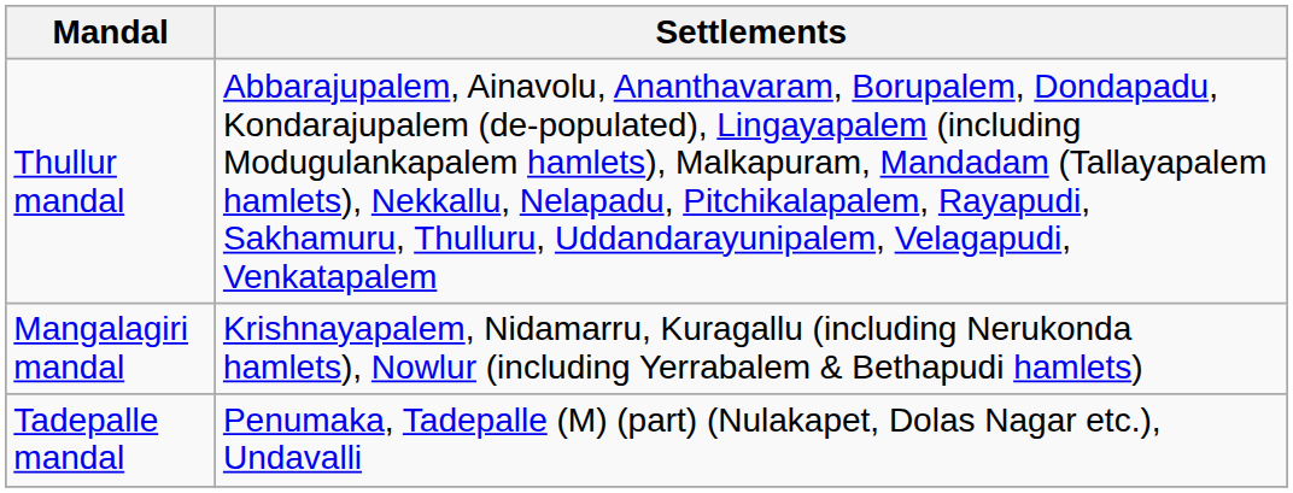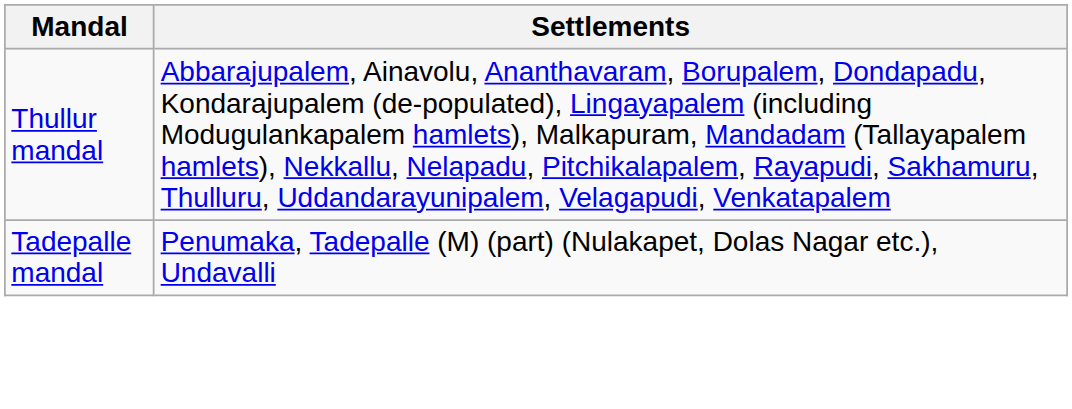 <table class="wikitable">
 <tr>
 <th>Mandal</th>
 <th>Settlements</th>
 </tr>
 <tr>
 <td><a href='#'>Thullur mandal</a></td>
 <td><a href='#'>Abbarajupalem</a>, Ainavolu, <a href='#'>Ananthavaram</a>, <a href='#'>Borupalem</a>, <a href='#'>Dondapadu</a>, Kondarajupalem (de-populated), <a href='#'>Lingayapalem</a> (including Modugulankapalem <a href='#'>hamlets</a>), Malkapuram, <a href='#'>Mandadam</a> (Tallayapalem <a href='#'>hamlets</a>), <a href='#'>Nekkallu</a>, <a href='#'>Nelapadu</a>, <a href='#'>Pitchikalapalem</a>, <a href='#'>Rayapudi</a>, <a href='#'>Sakhamuru</a>, <a href='#'>Thulluru</a>, <a href='#'>Uddandarayunipalem</a>, <a href='#'>Velagapudi</a>, <a href='#'>Venkatapalem</a></td>
 </tr>
 <tr>
-<td><a href='#'>Mangalagiri mandal</a></td>
-<td><a href='#'>Krishnayapalem</a>, Nidamarru, Kuragallu (including Nerukonda <a href='#'>hamlets</a>), <a href='#'>Nowlur</a> (including Yerrabalem & Bethapudi <a href='#'>hamlets</a>)</td>
-</tr>
-<tr>
 <td><a href='#'>Tadepalle mandal</a></td>
 <td><a href='#'>Penumaka</a>, <a href='#'>Tadepalle</a> (M) (part) (Nulakapet, Dolas Nagar etc.), <a href='#'>Undavalli</a></td>
 </tr>
 </table>
